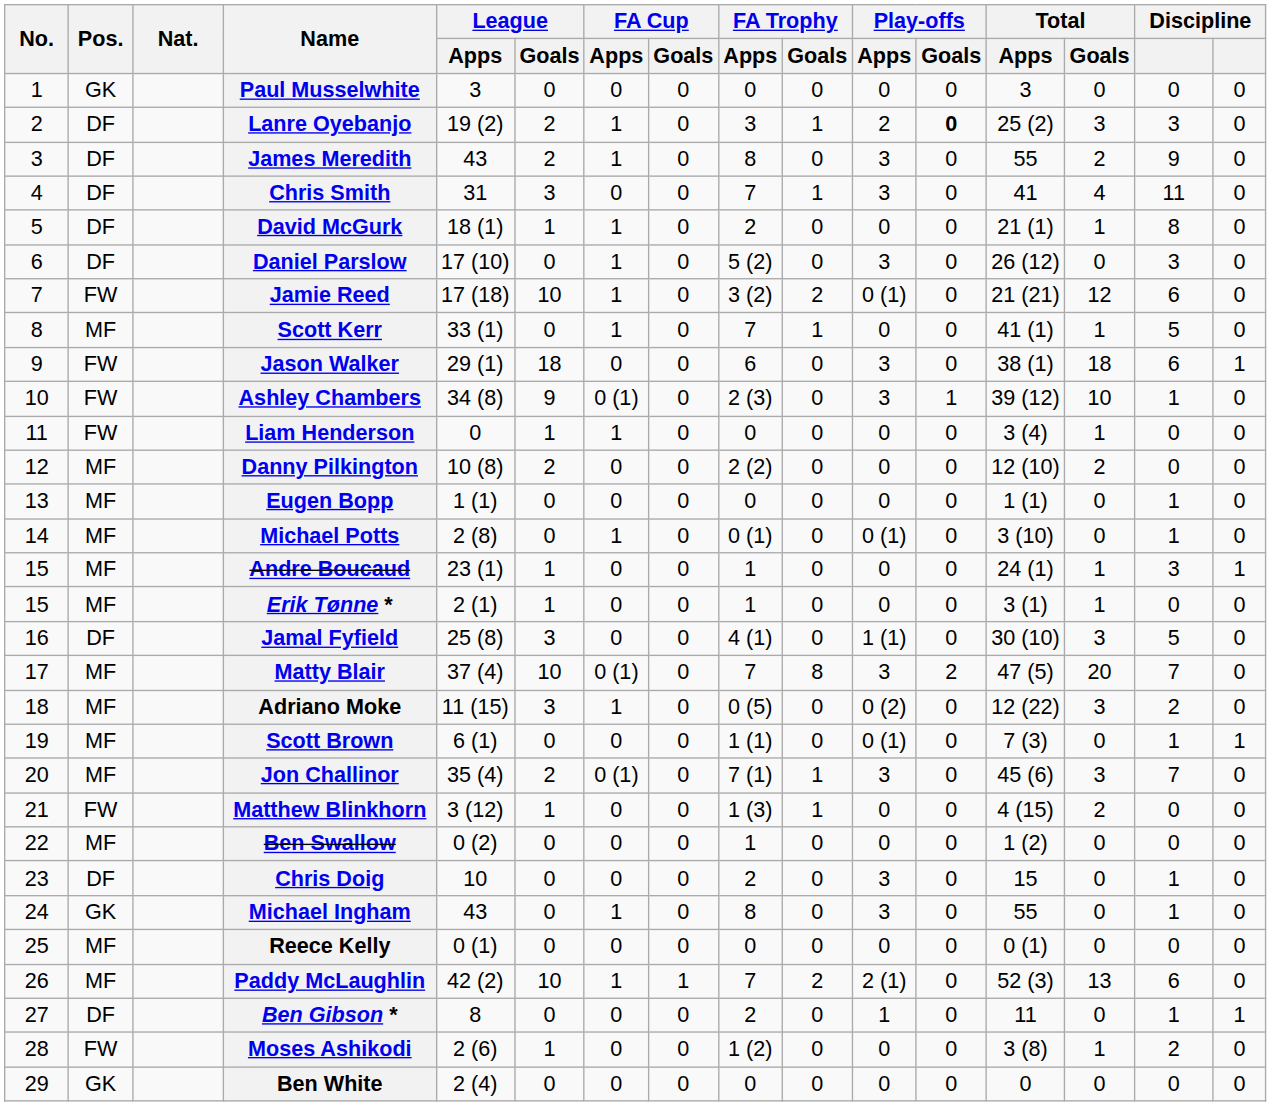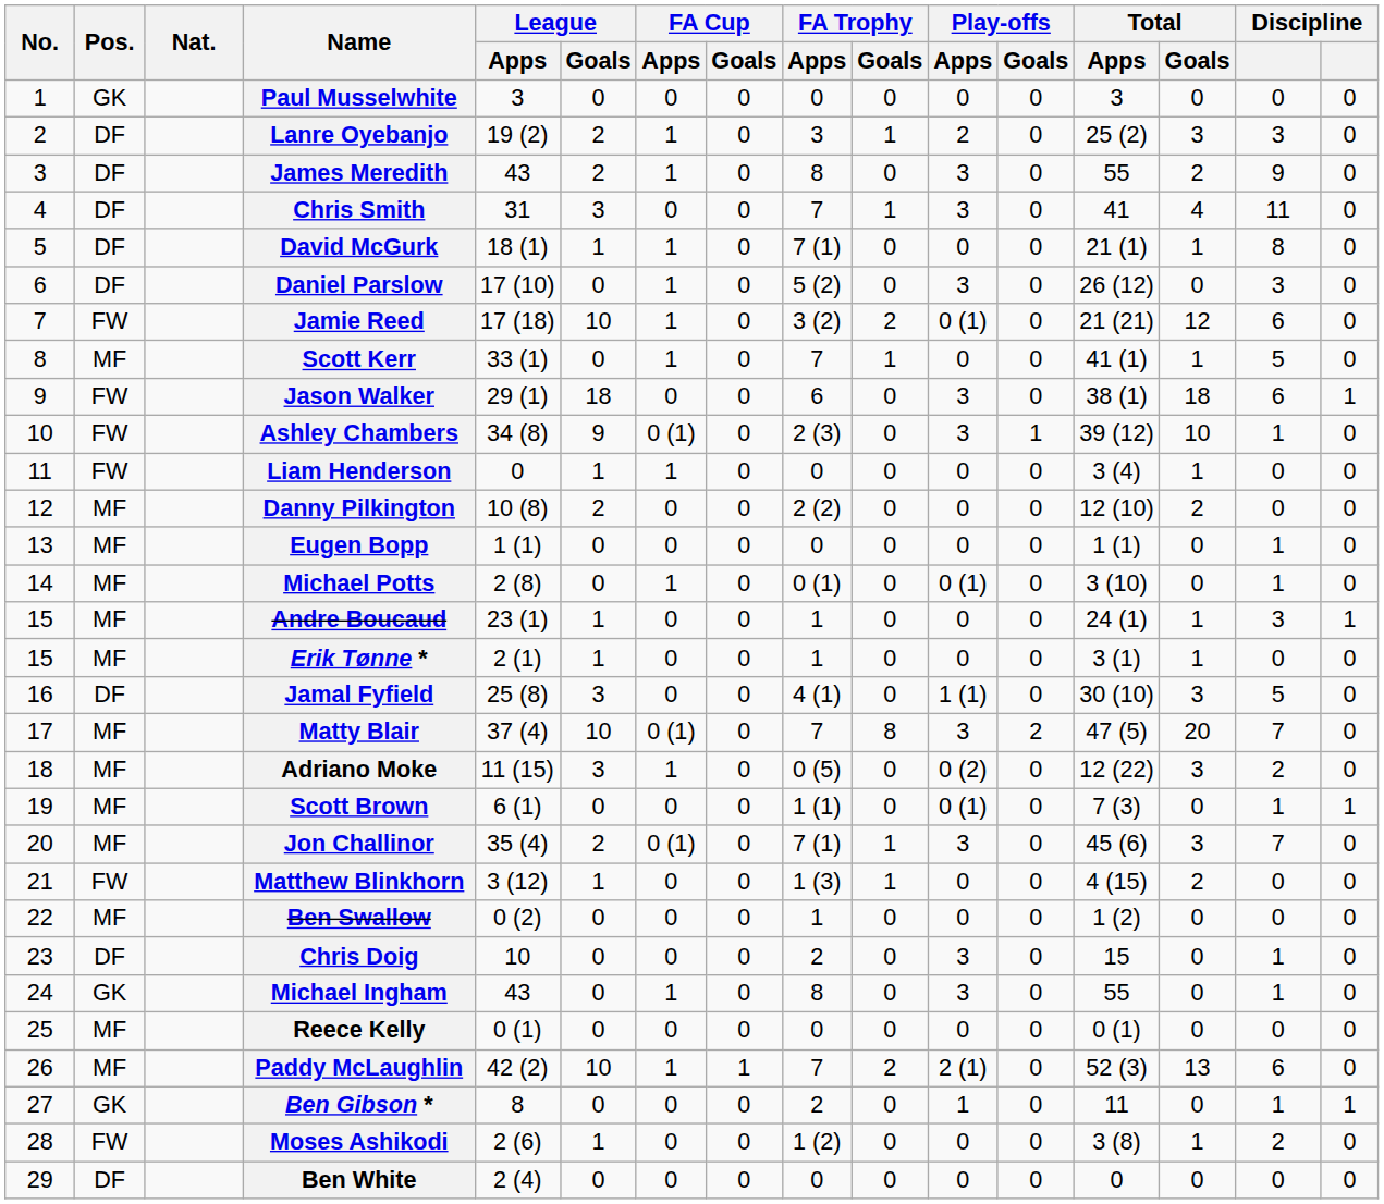 <table class="wikitable plainrowheaders" style="text-align:center">
 <tr>
 <th rowspan=2 width=40>No.</th>
 <th rowspan=2 width=40>Pos.</th>
 <th rowspan=2 width=60>Nat.</th>
 <th rowspan=2 width=150 scope=col>Name</th>
 <th colspan=2 width=90><a href='#'>League</a></th>
 <th colspan=2 width=90><a href='#'>FA Cup</a></th>
 <th colspan=2 width=90><a href='#'>FA Trophy</a></th>
 <th colspan=2 width=90><a href='#'>Play-offs</a></th>
 <th colspan=2 width=90>Total</th>
 <th colspan=2 width=90>Discipline</th>
 </tr>
 <tr>
 <th scope=col>Apps</th>
 <th scope=col>Goals</th>
 <th scope=col>Apps</th>
 <th scope=col>Goals</th>
 <th scope=col>Apps</th>
 <th scope=col>Goals</th>
 <th scope=col>Apps</th>
 <th scope=col>Goals</th>
 <th scope=col>Apps</th>
 <th scope=col>Goals</th>
 <th scope=col></th>
 <th scope=col></th>
 </tr>
 <tr>
 <td>1</td>
 <td>GK</td>
 <td align=left></td>
 <th scope=row><a href='#'>Paul Musselwhite</a></th>
 <td>3</td>
 <td>0</td>
 <td>0</td>
 <td>0</td>
 <td>0</td>
 <td>0</td>
 <td>0</td>
 <td>0</td>
 <td>3</td>
 <td>0</td>
 <td>0</td>
 <td>0</td>
 </tr>
 <tr>
 <td>2</td>
 <td>DF</td>
 <td align=left></td>
 <th scope=row><a href='#'>Lanre Oyebanjo</a></th>
 <td>19 (2)</td>
 <td>2</td>
 <td>1</td>
 <td>0</td>
 <td>3</td>
 <td>1</td>
 <td>2</td>
-<td><strong>0</strong></td>
+<td>0</td>
 <td>25 (2)</td>
 <td>3</td>
 <td>3</td>
 <td>0</td>
 </tr>
 <tr>
 <td>3</td>
 <td>DF</td>
 <td align=left></td>
 <th scope=row><a href='#'>James Meredith</a></th>
 <td>43</td>
 <td>2</td>
 <td>1</td>
 <td>0</td>
 <td>8</td>
 <td>0</td>
 <td>3</td>
 <td>0</td>
 <td>55</td>
 <td>2</td>
 <td>9</td>
 <td>0</td>
 </tr>
 <tr>
 <td>4</td>
 <td>DF</td>
 <td align=left></td>
 <th scope=row><a href='#'>Chris Smith</a></th>
 <td>31</td>
 <td>3</td>
 <td>0</td>
 <td>0</td>
 <td>7</td>
 <td>1</td>
 <td>3</td>
 <td>0</td>
 <td>41</td>
 <td>4</td>
 <td>11</td>
 <td>0</td>
 </tr>
 <tr>
 <td>5</td>
 <td>DF</td>
 <td align=left></td>
 <th scope=row><a href='#'>David McGurk</a></th>
 <td>18 (1)</td>
 <td>1</td>
 <td>1</td>
 <td>0</td>
-<td>2</td>
+<td>7 (1)</td>
 <td>0</td>
 <td>0</td>
 <td>0</td>
 <td>21 (1)</td>
 <td>1</td>
 <td>8</td>
 <td>0</td>
 </tr>
 <tr>
 <td>6</td>
 <td>DF</td>
 <td align=left></td>
 <th scope=row><a href='#'>Daniel Parslow</a></th>
 <td>17 (10)</td>
 <td>0</td>
 <td>1</td>
 <td>0</td>
 <td>5 (2)</td>
 <td>0</td>
 <td>3</td>
 <td>0</td>
 <td>26 (12)</td>
 <td>0</td>
 <td>3</td>
 <td>0</td>
 </tr>
 <tr>
 <td>7</td>
 <td>FW</td>
 <td align=left></td>
 <th scope=row><a href='#'>Jamie Reed</a></th>
 <td>17 (18)</td>
 <td>10</td>
 <td>1</td>
 <td>0</td>
 <td>3 (2)</td>
 <td>2</td>
 <td>0 (1)</td>
 <td>0</td>
 <td>21 (21)</td>
 <td>12</td>
 <td>6</td>
 <td>0</td>
 </tr>
 <tr>
 <td>8</td>
 <td>MF</td>
 <td align=left></td>
 <th scope=row><a href='#'>Scott Kerr</a></th>
 <td>33 (1)</td>
 <td>0</td>
 <td>1</td>
 <td>0</td>
 <td>7</td>
 <td>1</td>
 <td>0</td>
 <td>0</td>
 <td>41 (1)</td>
 <td>1</td>
 <td>5</td>
 <td>0</td>
 </tr>
 <tr>
 <td>9</td>
 <td>FW</td>
 <td align=left></td>
 <th scope=row><a href='#'>Jason Walker</a></th>
 <td>29 (1)</td>
 <td>18</td>
 <td>0</td>
 <td>0</td>
 <td>6</td>
 <td>0</td>
 <td>3</td>
 <td>0</td>
 <td>38 (1)</td>
 <td>18</td>
 <td>6</td>
 <td>1</td>
 </tr>
 <tr>
 <td>10</td>
 <td>FW</td>
 <td align=left></td>
 <th scope=row><a href='#'>Ashley Chambers</a></th>
 <td>34 (8)</td>
 <td>9</td>
 <td>0 (1)</td>
 <td>0</td>
 <td>2 (3)</td>
 <td>0</td>
 <td>3</td>
 <td>1</td>
 <td>39 (12)</td>
 <td>10</td>
 <td>1</td>
 <td>0</td>
 </tr>
 <tr>
 <td>11</td>
 <td>FW</td>
 <td align=left></td>
 <th scope=row><a href='#'>Liam Henderson</a></th>
 <td>0</td>
 <td>1</td>
 <td>1</td>
 <td>0</td>
 <td>0</td>
 <td>0</td>
 <td>0</td>
 <td>0</td>
 <td>3 (4)</td>
 <td>1</td>
 <td>0</td>
 <td>0</td>
 </tr>
 <tr>
 <td>12</td>
 <td>MF</td>
 <td align=left></td>
 <th scope=row><a href='#'>Danny Pilkington</a></th>
 <td>10 (8)</td>
 <td>2</td>
 <td>0</td>
 <td>0</td>
 <td>2 (2)</td>
 <td>0</td>
 <td>0</td>
 <td>0</td>
 <td>12 (10)</td>
 <td>2</td>
 <td>0</td>
 <td>0</td>
 </tr>
 <tr>
 <td>13</td>
 <td>MF</td>
 <td align=left></td>
 <th scope=row><a href='#'>Eugen Bopp</a></th>
 <td>1 (1)</td>
 <td>0</td>
 <td>0</td>
 <td>0</td>
 <td>0</td>
 <td>0</td>
 <td>0</td>
 <td>0</td>
 <td 02>1 (1)</td>
 <td>0</td>
 <td>1</td>
 <td>0</td>
 </tr>
 <tr>
 <td>14</td>
 <td>MF</td>
 <td align=left></td>
 <th scope=row><a href='#'>Michael Potts</a></th>
 <td>2 (8)</td>
 <td>0</td>
 <td>1</td>
 <td>0</td>
 <td>0 (1)</td>
 <td>0</td>
 <td>0 (1)</td>
 <td>0</td>
 <td>3 (10)</td>
 <td>0</td>
 <td>1</td>
 <td>0</td>
 </tr>
 <tr>
 <td>15</td>
 <td>MF</td>
 <td align=left></td>
 <th scope=row><s><a href='#'>Andre Boucaud</a></s> </th>
 <td>23 (1)</td>
 <td>1</td>
 <td>0</td>
 <td>0</td>
 <td>1</td>
 <td>0</td>
 <td>0</td>
 <td>0</td>
 <td>24 (1)</td>
 <td>1</td>
 <td>3</td>
 <td>1</td>
 </tr>
 <tr>
 <td>15</td>
 <td>MF</td>
 <td align=left></td>
 <th scope=row><em><a href='#'>Erik Tønne</a></em> *</th>
 <td>2 (1)</td>
 <td>1</td>
 <td>0</td>
 <td>0</td>
 <td>1</td>
 <td>0</td>
 <td>0</td>
 <td>0</td>
 <td>3 (1)</td>
 <td>1</td>
 <td>0</td>
 <td>0</td>
 </tr>
 <tr>
 <td>16</td>
 <td>DF</td>
 <td align=left></td>
 <th scope=row><a href='#'>Jamal Fyfield</a></th>
 <td>25 (8)</td>
 <td>3</td>
 <td>0</td>
 <td>0</td>
 <td>4 (1)</td>
 <td>0</td>
 <td>1 (1)</td>
 <td>0</td>
 <td>30 (10)</td>
 <td>3</td>
 <td>5</td>
 <td>0</td>
 </tr>
 <tr>
 <td>17</td>
 <td>MF</td>
 <td align=left></td>
 <th scope=row><a href='#'>Matty Blair</a></th>
 <td>37 (4)</td>
 <td>10</td>
 <td>0 (1)</td>
 <td>0</td>
 <td>7</td>
 <td>8</td>
 <td>3</td>
 <td>2</td>
 <td>47 (5)</td>
 <td>20</td>
 <td>7</td>
 <td>0</td>
 </tr>
 <tr>
 <td>18</td>
 <td>MF</td>
 <td align=left></td>
 <th scope=row>Adriano Moke</th>
 <td>11 (15)</td>
 <td>3</td>
 <td>1</td>
 <td>0</td>
 <td>0 (5)</td>
 <td>0</td>
 <td>0 (2)</td>
 <td>0</td>
 <td>12 (22)</td>
 <td>3</td>
 <td>2</td>
 <td>0</td>
 </tr>
 <tr>
 <td>19</td>
 <td>MF</td>
 <td align=left></td>
 <th scope=row><a href='#'>Scott Brown</a></th>
 <td>6 (1)</td>
 <td>0</td>
 <td>0</td>
 <td>0</td>
 <td>1 (1)</td>
 <td>0</td>
 <td>0 (1)</td>
 <td>0</td>
 <td>7 (3)</td>
 <td>0</td>
 <td>1</td>
 <td>1</td>
 </tr>
 <tr>
 <td>20</td>
 <td>MF</td>
 <td align=left></td>
 <th scope=row><a href='#'>Jon Challinor</a></th>
 <td>35 (4)</td>
 <td>2</td>
 <td>0 (1)</td>
 <td>0</td>
 <td>7 (1)</td>
 <td>1</td>
 <td>3</td>
 <td>0</td>
 <td>45 (6)</td>
 <td>3</td>
 <td>7</td>
 <td>0</td>
 </tr>
 <tr>
 <td>21</td>
 <td>FW</td>
 <td align=left></td>
 <th scope=row><a href='#'>Matthew Blinkhorn</a></th>
 <td>3 (12)</td>
 <td>1</td>
 <td>0</td>
 <td>0</td>
 <td>1 (3)</td>
 <td>1</td>
 <td>0</td>
 <td>0</td>
 <td>4 (15)</td>
 <td>2</td>
 <td>0</td>
 <td>0</td>
 </tr>
 <tr>
 <td>22</td>
 <td>MF</td>
 <td align=left></td>
 <th scope=row><s><a href='#'>Ben Swallow</a></s> </th>
 <td>0 (2)</td>
 <td>0</td>
 <td>0</td>
 <td>0</td>
 <td>1</td>
 <td>0</td>
 <td>0</td>
 <td>0</td>
 <td>1 (2)</td>
 <td>0</td>
 <td>0</td>
 <td>0</td>
 </tr>
 <tr>
 <td>23</td>
 <td>DF</td>
 <td align=left></td>
 <th scope=row><a href='#'>Chris Doig</a></th>
 <td>10</td>
 <td>0</td>
 <td>0</td>
 <td>0</td>
 <td>2</td>
 <td>0</td>
 <td>3</td>
 <td>0</td>
 <td>15</td>
 <td>0</td>
 <td>1</td>
 <td>0</td>
 </tr>
 <tr>
 <td>24</td>
 <td>GK</td>
 <td align=left></td>
 <th scope=row><a href='#'>Michael Ingham</a></th>
 <td>43</td>
 <td>0</td>
 <td>1</td>
 <td>0</td>
 <td>8</td>
 <td>0</td>
 <td>3</td>
 <td>0</td>
 <td>55</td>
 <td>0</td>
 <td>1</td>
 <td>0</td>
 </tr>
 <tr>
 <td>25</td>
 <td>MF</td>
 <td align=left></td>
 <th scope=row>Reece Kelly</th>
 <td>0 (1)</td>
 <td>0</td>
 <td>0</td>
 <td>0</td>
 <td>0</td>
 <td>0</td>
 <td>0</td>
 <td>0</td>
 <td>0 (1)</td>
 <td>0</td>
 <td>0</td>
 <td>0</td>
 </tr>
 <tr>
 <td>26</td>
 <td>MF</td>
 <td align=left></td>
 <th scope=row><a href='#'>Paddy McLaughlin</a></th>
 <td>42 (2)</td>
 <td>10</td>
 <td>1</td>
 <td>1</td>
 <td>7</td>
 <td>2</td>
 <td>2 (1)</td>
 <td>0</td>
 <td>52 (3)</td>
 <td>13</td>
 <td>6</td>
 <td>0</td>
 </tr>
 <tr>
 <td>27</td>
-<td>DF</td>
+<td>GK</td>
 <td align=left></td>
 <th scope=row><em><a href='#'>Ben Gibson</a></em> *</th>
 <td>8</td>
 <td>0</td>
 <td>0</td>
 <td>0</td>
 <td>2</td>
 <td>0</td>
 <td>1</td>
 <td>0</td>
 <td>11</td>
 <td>0</td>
 <td>1</td>
 <td>1</td>
 </tr>
 <tr>
 <td>28</td>
 <td>FW</td>
 <td align=left></td>
 <th scope=row><a href='#'>Moses Ashikodi</a></th>
 <td>2 (6)</td>
 <td>1</td>
 <td>0</td>
 <td>0</td>
 <td>1 (2)</td>
 <td>0</td>
 <td>0</td>
 <td>0</td>
 <td>3 (8)</td>
 <td>1</td>
 <td>2</td>
 <td>0</td>
 </tr>
 <tr>
 <td>29</td>
-<td>GK</td>
+<td>DF</td>
 <td align=left></td>
 <th scope=row>Ben White</th>
 <td>2 (4)</td>
 <td>0</td>
 <td>0</td>
 <td>0</td>
 <td>0</td>
 <td>0</td>
 <td>0</td>
 <td>0</td>
 <td>0</td>
 <td>0</td>
 <td>0</td>
 <td>0</td>
 </tr>
 </table>
